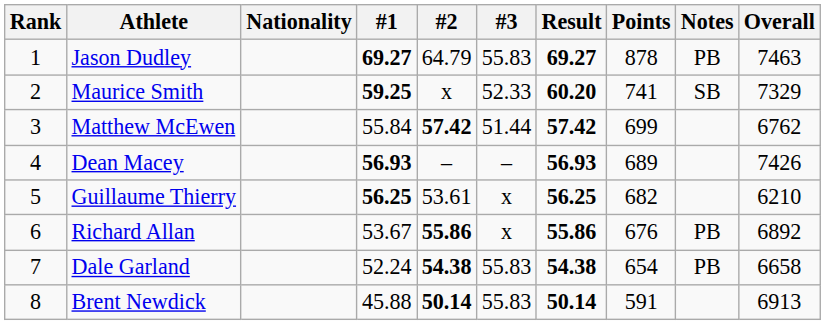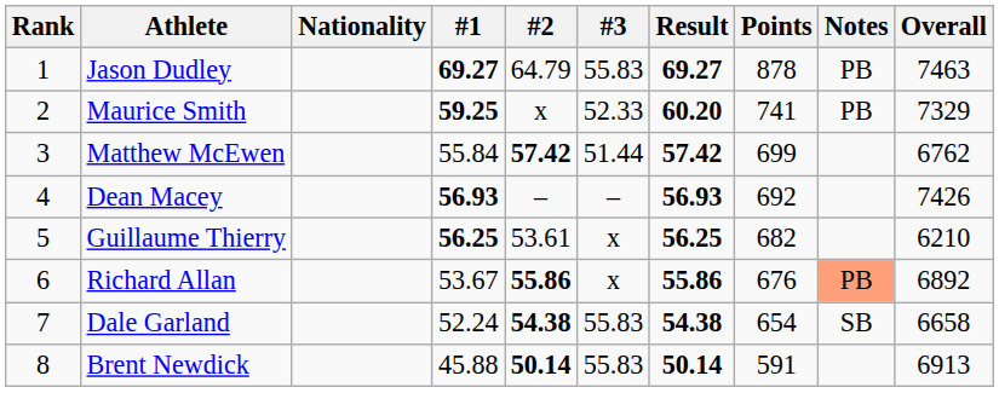 <table class="wikitable sortable" style="text-align:center">
 <tr>
 <th>Rank</th>
 <th>Athlete</th>
 <th>Nationality</th>
 <th>#1</th>
 <th>#2</th>
 <th>#3</th>
 <th>Result</th>
 <th>Points</th>
 <th>Notes</th>
 <th>Overall</th>
 </tr>
 <tr>
 <td>1</td>
 <td align=left><a href='#'>Jason Dudley</a></td>
 <td align=left></td>
 <td><strong>69.27</strong></td>
 <td>64.79</td>
 <td>55.83</td>
 <td><strong>69.27</strong></td>
 <td>878</td>
 <td>PB</td>
 <td>7463</td>
 </tr>
 <tr>
 <td>2</td>
 <td align=left><a href='#'>Maurice Smith</a></td>
 <td align=left></td>
 <td><strong>59.25</strong></td>
 <td>x</td>
 <td>52.33</td>
 <td><strong>60.20</strong></td>
 <td>741</td>
-<td>SB</td>
+<td>PB</td>
 <td>7329</td>
 </tr>
 <tr>
 <td>3</td>
 <td align=left><a href='#'>Matthew McEwen</a></td>
 <td align=left></td>
 <td>55.84</td>
 <td><strong>57.42</strong></td>
 <td>51.44</td>
 <td><strong>57.42</strong></td>
 <td>699</td>
 <td></td>
 <td>6762</td>
 </tr>
 <tr>
 <td>4</td>
 <td align=left><a href='#'>Dean Macey</a></td>
 <td align=left></td>
 <td><strong>56.93</strong></td>
 <td>–</td>
 <td>–</td>
 <td><strong>56.93</strong></td>
-<td>689</td>
+<td>692</td>
 <td></td>
 <td>7426</td>
 </tr>
 <tr>
 <td>5</td>
 <td align=left><a href='#'>Guillaume Thierry</a></td>
 <td align=left></td>
 <td><strong>56.25</strong></td>
 <td>53.61</td>
 <td>x</td>
 <td><strong>56.25</strong></td>
 <td>682</td>
 <td></td>
 <td>6210</td>
 </tr>
 <tr>
 <td>6</td>
 <td align=left><a href='#'>Richard Allan</a></td>
 <td align=left></td>
 <td>53.67</td>
 <td><strong>55.86</strong></td>
 <td>x</td>
 <td><strong>55.86</strong></td>
 <td>676</td>
-<td>PB</td>
+<td style="background: lightsalmon;">PB</td>
 <td>6892</td>
 </tr>
 <tr>
 <td>7</td>
 <td align=left><a href='#'>Dale Garland</a></td>
 <td align=left></td>
 <td>52.24</td>
 <td><strong>54.38</strong></td>
 <td>55.83</td>
 <td><strong>54.38</strong></td>
 <td>654</td>
-<td>PB</td>
+<td>SB</td>
 <td>6658</td>
 </tr>
 <tr>
 <td>8</td>
 <td align=left><a href='#'>Brent Newdick</a></td>
 <td align=left></td>
 <td>45.88</td>
 <td><strong>50.14</strong></td>
 <td>55.83</td>
 <td><strong>50.14</strong></td>
 <td>591</td>
 <td></td>
 <td>6913</td>
 </tr>
 </table>
